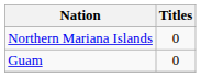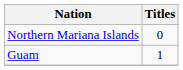 <table class="wikitable sortable">
 <tr>
 <th>Nation</th>
 <th>Titles</th>
 </tr>
 <tr>
 <td> <a href='#'>Northern Mariana Islands</a></td>
 <td align=center>0</td>
 </tr>
 <tr>
 <td> <a href='#'>Guam</a></td>
-<td align=center>0</td>
+<td align=center>1</td>
 </tr>
 <tr>
 </tr>
 </table>
